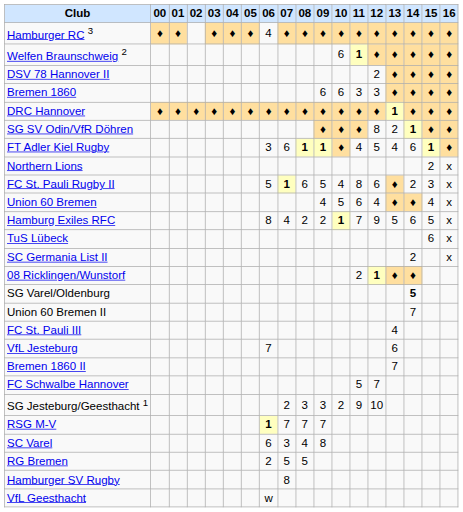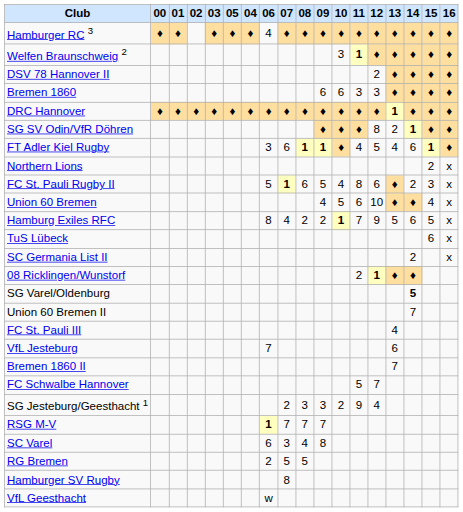 <table class="wikitable">
 <tr align="center" bgcolor="#D0E6FF">
 <td><strong>Club</strong></td>
 <td><strong>00</strong></td>
 <td><strong>01</strong></td>
 <td><strong>02</strong></td>
 <td><strong>03</strong></td>
+<td><strong>05</strong></td>
 <td><strong>04</strong></td>
-<td><strong>05</strong></td>
 <td><strong>06</strong></td>
 <td><strong>07</strong></td>
 <td><strong>08</strong></td>
 <td><strong>09</strong></td>
 <td><strong>10</strong></td>
 <td><strong>11</strong></td>
 <td><strong>12</strong></td>
 <td><strong>13</strong></td>
 <td><strong>14</strong></td>
 <td><strong>15</strong></td>
 <td><strong>16</strong></td>
 </tr>
 <tr align="center">
 <td align="left"><a href='#'>Hamburger RC</a> <sup>3</sup></td>
 <td bgcolor="#ffdf9f"><strong>♦</strong></td>
 <td bgcolor="#ffdf9f"><strong>♦</strong></td>
 <td></td>
 <td bgcolor="#ffdf9f"><strong>♦</strong></td>
 <td bgcolor="#ffdf9f"><strong>♦</strong></td>
 <td bgcolor="#ffdf9f"><strong>♦</strong></td>
 <td>4</td>
 <td bgcolor="#ffdf9f"><strong>♦</strong></td>
 <td bgcolor="#ffdf9f"><strong>♦</strong></td>
 <td bgcolor="#ffdf9f"><strong>♦</strong></td>
 <td bgcolor="#ffdf9f"><strong>♦</strong></td>
 <td bgcolor="#ffdf9f"><strong>♦</strong></td>
 <td bgcolor="#ffdf9f"><strong>♦</strong></td>
 <td bgcolor="#ffdf9f"><strong>♦</strong></td>
 <td bgcolor="#ffdf9f"><strong>♦</strong></td>
 <td bgcolor="#ffdf9f"><strong>♦</strong></td>
 <td bgcolor="#ffdf9f"><strong>♦</strong></td>
 </tr>
 <tr align="center">
 <td align="left"><a href='#'>Welfen Braunschweig</a> <sup>2</sup></td>
 <td></td>
 <td></td>
 <td></td>
 <td></td>
 <td></td>
 <td></td>
 <td></td>
 <td></td>
 <td></td>
 <td></td>
-<td>6</td>
+<td>3</td>
 <td bgcolor="#ffffbf"><strong>1</strong></td>
 <td bgcolor="#ffdf9f"><strong>♦</strong></td>
 <td bgcolor="#ffdf9f"><strong>♦</strong></td>
 <td bgcolor="#ffdf9f"><strong>♦</strong></td>
 <td bgcolor="#ffdf9f"><strong>♦</strong></td>
 <td bgcolor="#ffdf9f"><strong>♦</strong></td>
 </tr>
 <tr align="center">
 <td align="left"><a href='#'>DSV 78 Hannover II</a></td>
 <td></td>
 <td></td>
 <td></td>
 <td></td>
 <td></td>
 <td></td>
 <td></td>
 <td></td>
 <td></td>
 <td></td>
 <td></td>
 <td></td>
 <td>2</td>
 <td bgcolor="#ffdf9f"><strong>♦</strong></td>
 <td bgcolor="#ffdf9f"><strong>♦</strong></td>
 <td bgcolor="#ffdf9f"><strong>♦</strong></td>
 <td bgcolor="#ffdf9f"><strong>♦</strong></td>
 </tr>
 <tr align="center">
 <td align="left"><a href='#'>Bremen 1860</a></td>
 <td></td>
 <td></td>
 <td></td>
 <td></td>
 <td></td>
 <td></td>
 <td></td>
 <td></td>
 <td></td>
 <td>6</td>
 <td>6</td>
 <td>3</td>
 <td>3</td>
 <td bgcolor="#ffdf9f"><strong>♦</strong></td>
 <td bgcolor="#ffdf9f"><strong>♦</strong></td>
 <td bgcolor="#ffdf9f"><strong>♦</strong></td>
 <td bgcolor="#ffdf9f"><strong>♦</strong></td>
 </tr>
 <tr align="center">
 <td align="left"><a href='#'>DRC Hannover</a></td>
 <td bgcolor="#ffdf9f"><strong>♦</strong></td>
 <td bgcolor="#ffdf9f"><strong>♦</strong></td>
 <td bgcolor="#ffdf9f"><strong>♦</strong></td>
 <td bgcolor="#ffdf9f"><strong>♦</strong></td>
 <td bgcolor="#ffdf9f"><strong>♦</strong></td>
 <td bgcolor="#ffdf9f"><strong>♦</strong></td>
 <td bgcolor="#ffdf9f"><strong>♦</strong></td>
 <td bgcolor="#ffdf9f"><strong>♦</strong></td>
 <td bgcolor="#ffdf9f"><strong>♦</strong></td>
 <td bgcolor="#ffdf9f"><strong>♦</strong></td>
 <td bgcolor="#ffdf9f"><strong>♦</strong></td>
 <td bgcolor="#ffdf9f"><strong>♦</strong></td>
 <td bgcolor="#ffdf9f"><strong>♦</strong></td>
 <td bgcolor="#ffffbf"><strong>1</strong></td>
 <td bgcolor="#ffdf9f"><strong>♦</strong></td>
 <td bgcolor="#ffdf9f"><strong>♦</strong></td>
 <td bgcolor="#ffdf9f"><strong>♦</strong></td>
 </tr>
 <tr align="center">
 <td align="left"><a href='#'>SG SV Odin/VfR Döhren</a></td>
 <td></td>
 <td></td>
 <td></td>
 <td></td>
 <td></td>
 <td></td>
 <td></td>
 <td></td>
 <td></td>
 <td bgcolor="#ffdf9f"><strong>♦</strong></td>
 <td bgcolor="#ffdf9f"><strong>♦</strong></td>
 <td bgcolor="#ffdf9f"><strong>♦</strong></td>
 <td>8</td>
 <td>2</td>
 <td bgcolor="#ffffbf"><strong>1</strong></td>
 <td bgcolor="#ffdf9f"><strong>♦</strong></td>
 <td bgcolor="#ffdf9f"><strong>♦</strong></td>
 </tr>
 <tr align="center">
 <td align="left"><a href='#'>FT Adler Kiel Rugby</a></td>
 <td></td>
 <td></td>
 <td></td>
 <td></td>
 <td></td>
 <td></td>
 <td>3</td>
 <td>6</td>
 <td bgcolor="#ffffbf"><strong>1</strong></td>
 <td bgcolor="#ffffbf"><strong>1</strong></td>
 <td bgcolor="#ffdf9f"><strong>♦</strong></td>
 <td>4</td>
 <td>5</td>
 <td>4</td>
 <td>6</td>
 <td bgcolor="#ffffbf"><strong>1</strong></td>
 <td bgcolor="#ffdf9f"><strong>♦</strong></td>
 </tr>
 <tr align="center">
 <td align="left"><a href='#'>Northern Lions</a></td>
 <td></td>
 <td></td>
 <td></td>
 <td></td>
 <td></td>
 <td></td>
 <td></td>
 <td></td>
 <td></td>
 <td></td>
 <td></td>
 <td></td>
 <td></td>
 <td></td>
 <td></td>
 <td>2</td>
 <td>x</td>
 </tr>
 <tr align="center">
 <td align="left"><a href='#'>FC St. Pauli Rugby II</a></td>
 <td></td>
 <td></td>
 <td></td>
 <td></td>
 <td></td>
 <td></td>
 <td>5</td>
 <td bgcolor="#ffffbf"><strong>1</strong></td>
 <td>6</td>
 <td>5</td>
 <td>4</td>
 <td>8</td>
 <td>6</td>
 <td bgcolor="#ffdf9f"><strong>♦</strong></td>
 <td>2</td>
 <td>3</td>
 <td>x</td>
 </tr>
 <tr align="center">
 <td align="left"><a href='#'>Union 60 Bremen</a></td>
 <td></td>
 <td></td>
 <td></td>
 <td></td>
 <td></td>
 <td></td>
 <td></td>
 <td></td>
 <td></td>
 <td>4</td>
 <td>5</td>
 <td>6</td>
-<td>4</td>
+<td>10</td>
 <td bgcolor="#ffdf9f"><strong>♦</strong></td>
 <td bgcolor="#ffdf9f"><strong>♦</strong></td>
 <td>4</td>
 <td>x</td>
 </tr>
 <tr align="center">
 <td align="left"><a href='#'>Hamburg Exiles RFC</a></td>
 <td></td>
 <td></td>
 <td></td>
 <td></td>
 <td></td>
 <td></td>
 <td>8</td>
 <td>4</td>
 <td>2</td>
 <td>2</td>
 <td bgcolor="#ffffbf"><strong>1</strong></td>
 <td>7</td>
 <td>9</td>
 <td>5</td>
 <td>6</td>
 <td>5</td>
 <td>x</td>
 </tr>
 <tr align="center">
 <td align="left"><a href='#'>TuS Lübeck</a></td>
 <td></td>
 <td></td>
 <td></td>
 <td></td>
 <td></td>
 <td></td>
 <td></td>
 <td></td>
 <td></td>
 <td></td>
 <td></td>
 <td></td>
 <td></td>
 <td></td>
 <td></td>
 <td>6</td>
 <td>x</td>
 </tr>
 <tr align="center">
 <td align="left"><a href='#'>SC Germania List II</a></td>
 <td></td>
 <td></td>
 <td></td>
 <td></td>
 <td></td>
 <td></td>
 <td></td>
 <td></td>
 <td></td>
 <td></td>
 <td></td>
 <td></td>
 <td></td>
 <td></td>
 <td>2</td>
 <td></td>
 <td>x</td>
 </tr>
 <tr align="center">
 <td align="left"><a href='#'>08 Ricklingen/Wunstorf</a></td>
 <td></td>
 <td></td>
 <td></td>
 <td></td>
 <td></td>
 <td></td>
 <td></td>
 <td></td>
 <td></td>
 <td></td>
 <td></td>
 <td>2</td>
 <td bgcolor="#ffffbf"><strong>1</strong></td>
 <td bgcolor="#ffdf9f"><strong>♦</strong></td>
 <td bgcolor="#ffdf9f"><strong>♦</strong></td>
 <td></td>
 <td></td>
 </tr>
 <tr align="center">
 <td align="left">SG Varel/Oldenburg</td>
 <td></td>
 <td></td>
 <td></td>
 <td></td>
 <td></td>
 <td></td>
 <td></td>
 <td></td>
 <td></td>
 <td></td>
 <td></td>
 <td></td>
 <td></td>
 <td></td>
 <td><strong>5</strong></td>
 <td></td>
 <td></td>
 </tr>
 <tr align="center">
 <td align="left">Union 60 Bremen II</td>
 <td></td>
 <td></td>
 <td></td>
 <td></td>
 <td></td>
 <td></td>
 <td></td>
 <td></td>
 <td></td>
 <td></td>
 <td></td>
 <td></td>
 <td></td>
 <td></td>
 <td>7</td>
 <td></td>
 <td></td>
 </tr>
 <tr align="center">
 <td align="left"><a href='#'>FC St. Pauli III</a></td>
 <td></td>
 <td></td>
 <td></td>
 <td></td>
 <td></td>
 <td></td>
 <td></td>
 <td></td>
 <td></td>
 <td></td>
 <td></td>
 <td></td>
 <td></td>
 <td>4</td>
 <td></td>
 <td></td>
 <td></td>
 </tr>
 <tr align="center">
 <td align="left"><a href='#'>VfL Jesteburg</a></td>
 <td></td>
 <td></td>
 <td></td>
 <td></td>
 <td></td>
 <td></td>
 <td>7</td>
 <td></td>
 <td></td>
 <td></td>
 <td></td>
 <td></td>
 <td></td>
 <td>6</td>
 <td></td>
 <td></td>
 <td></td>
 </tr>
 <tr align="center">
 <td align="left"><a href='#'>Bremen 1860 II</a></td>
 <td></td>
 <td></td>
 <td></td>
 <td></td>
 <td></td>
 <td></td>
 <td></td>
 <td></td>
 <td></td>
 <td></td>
 <td></td>
 <td></td>
 <td></td>
 <td>7</td>
 <td></td>
 <td></td>
 <td></td>
 </tr>
 <tr align="center">
 <td align="left"><a href='#'>FC Schwalbe Hannover</a></td>
 <td></td>
 <td></td>
 <td></td>
 <td></td>
 <td></td>
 <td></td>
 <td></td>
 <td></td>
 <td></td>
 <td></td>
 <td></td>
 <td>5</td>
 <td>7</td>
 <td></td>
 <td></td>
 <td></td>
 <td></td>
 </tr>
 <tr align="center">
 <td align="left">SG Jesteburg/Geesthacht <sup>1</sup></td>
 <td></td>
 <td></td>
 <td></td>
 <td></td>
 <td></td>
 <td></td>
 <td></td>
 <td>2</td>
 <td>3</td>
 <td>3</td>
 <td>2</td>
 <td>9</td>
-<td>10</td>
+<td>4</td>
 <td></td>
 <td></td>
 <td></td>
 <td></td>
 </tr>
 <tr align="center">
 <td align="left"><a href='#'>RSG M-V</a></td>
 <td></td>
 <td></td>
 <td></td>
 <td></td>
 <td></td>
 <td></td>
 <td bgcolor="#ffffbf"><strong>1</strong></td>
 <td>7</td>
 <td>7</td>
 <td>7</td>
 <td></td>
 <td></td>
 <td></td>
 <td></td>
 <td></td>
 <td></td>
 <td></td>
 </tr>
 <tr align="center">
 <td align="left"><a href='#'>SC Varel</a></td>
 <td></td>
 <td></td>
 <td></td>
 <td></td>
 <td></td>
 <td></td>
 <td>6</td>
 <td>3</td>
 <td>4</td>
 <td>8</td>
 <td></td>
 <td></td>
 <td></td>
 <td></td>
 <td></td>
 <td></td>
 <td></td>
 </tr>
 <tr align="center">
 <td align="left"><a href='#'>RG Bremen</a></td>
 <td></td>
 <td></td>
 <td></td>
 <td></td>
 <td></td>
 <td></td>
 <td>2</td>
 <td>5</td>
 <td>5</td>
 <td></td>
 <td></td>
 <td></td>
 <td></td>
 <td></td>
 <td></td>
 <td></td>
 <td></td>
 </tr>
 <tr align="center">
 <td align="left"><a href='#'>Hamburger SV Rugby</a></td>
 <td></td>
 <td></td>
 <td></td>
 <td></td>
 <td></td>
 <td></td>
 <td></td>
 <td>8</td>
 <td></td>
 <td></td>
 <td></td>
 <td></td>
 <td></td>
 <td></td>
 <td></td>
 <td></td>
 <td></td>
 </tr>
 <tr align="center">
 <td align="left"><a href='#'>VfL Geesthacht</a></td>
 <td></td>
 <td></td>
 <td></td>
 <td></td>
 <td></td>
 <td></td>
 <td>w</td>
 <td></td>
 <td></td>
 <td></td>
 <td></td>
 <td></td>
 <td></td>
 <td></td>
 <td></td>
 <td></td>
 <td></td>
 </tr>
 </table>
